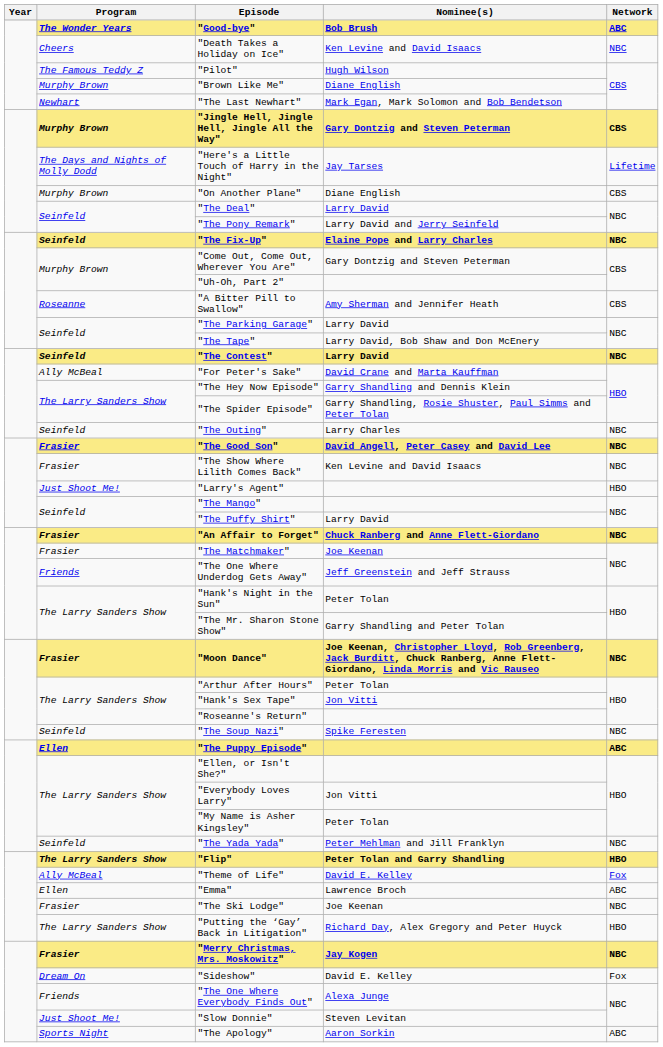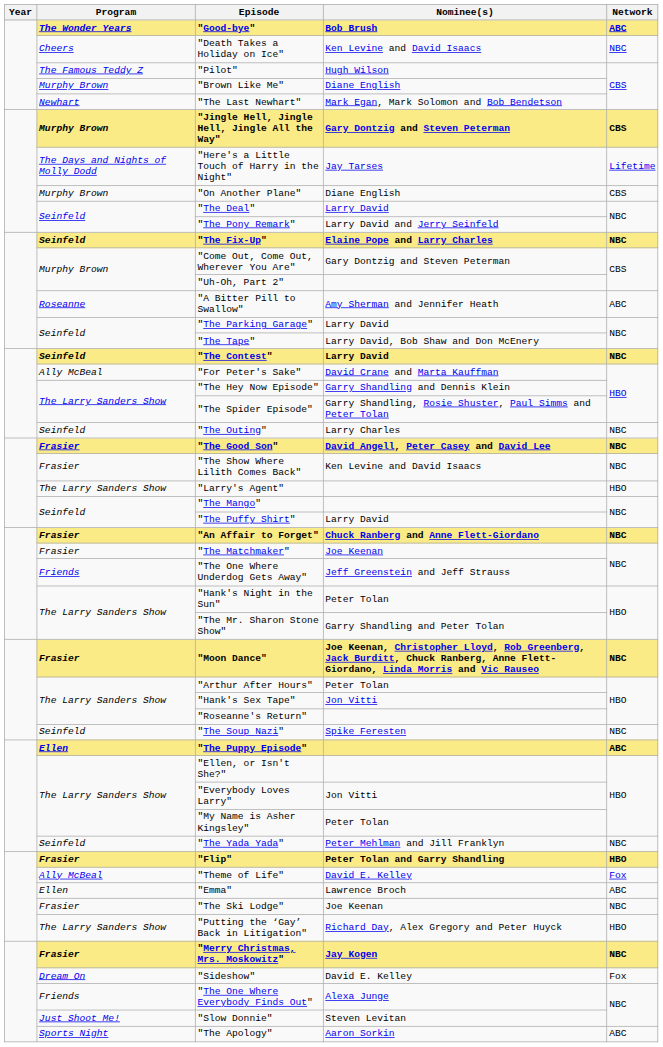 <table class="wikitable" style="width:100%">
 <tr bgcolor="#bebebe">
 <th width="5%">Year</th>
 <th width="25%">Program</th>
 <th width="20%">Episode</th>
 <th width="45%">Nominee(s)</th>
 <th width="5%">Network</th>
 </tr>
 <tr>
 <td rowspan=5></td>
 <td style="background:#FAEB86;"><strong><em><a href='#'>The Wonder Years</a></em></strong></td>
 <td style="background:#FAEB86;"><strong>"<a href='#'>Good-bye</a>"</strong></td>
 <td style="background:#FAEB86;"><strong><a href='#'>Bob Brush</a></strong></td>
 <td style="background:#FAEB86;"><strong><a href='#'>ABC</a></strong></td>
 </tr>
 <tr>
 <td><em><a href='#'>Cheers</a></em></td>
 <td>"Death Takes a Holiday on Ice"</td>
 <td><a href='#'>Ken Levine</a> and <a href='#'>David Isaacs</a></td>
 <td><a href='#'>NBC</a></td>
 </tr>
 <tr>
 <td><em><a href='#'>The Famous Teddy Z</a></em></td>
 <td>"Pilot"</td>
 <td><a href='#'>Hugh Wilson</a></td>
 <td rowspan=3><a href='#'>CBS</a></td>
 </tr>
 <tr>
 <td><em><a href='#'>Murphy Brown</a></em></td>
 <td>"Brown Like Me"</td>
 <td><a href='#'>Diane English</a></td>
 </tr>
 <tr>
 <td><em><a href='#'>Newhart</a></em></td>
 <td>"The Last Newhart"</td>
 <td><a href='#'>Mark Egan</a>, Mark Solomon and <a href='#'>Bob Bendetson</a></td>
 </tr>
 <tr>
 <td rowspan=5></td>
 <td style="background:#FAEB86;"><strong><em>Murphy Brown</em></strong></td>
 <td style="background:#FAEB86;"><strong>"Jingle Hell, Jingle Hell, Jingle All the Way"</strong></td>
 <td style="background:#FAEB86;"><strong><a href='#'>Gary Dontzig</a> and <a href='#'>Steven Peterman</a></strong></td>
 <td style="background:#FAEB86;"><strong>CBS</strong></td>
 </tr>
 <tr>
 <td><em><a href='#'>The Days and Nights of Molly Dodd</a></em></td>
 <td>"Here's a Little Touch of Harry in the Night"</td>
 <td><a href='#'>Jay Tarses</a></td>
 <td><a href='#'>Lifetime</a></td>
 </tr>
 <tr>
 <td><em>Murphy Brown</em></td>
 <td>"On Another Plane"</td>
 <td>Diane English</td>
 <td>CBS</td>
 </tr>
 <tr>
 <td rowspan=2><em><a href='#'>Seinfeld</a></em></td>
 <td>"<a href='#'>The Deal</a>"</td>
 <td><a href='#'>Larry David</a></td>
 <td rowspan=2>NBC</td>
 </tr>
 <tr>
 <td>"<a href='#'>The Pony Remark</a>"</td>
 <td>Larry David and <a href='#'>Jerry Seinfeld</a></td>
 </tr>
 <tr>
 <td rowspan=6></td>
 <td style="background:#FAEB86;"><strong><em>Seinfeld</em></strong></td>
 <td style="background:#FAEB86;"><strong>"<a href='#'>The Fix-Up</a>"</strong></td>
 <td style="background:#FAEB86;"><strong><a href='#'>Elaine Pope</a> and <a href='#'>Larry Charles</a></strong></td>
 <td style="background:#FAEB86;"><strong>NBC</strong></td>
 </tr>
 <tr>
 <td rowspan=2><em>Murphy Brown</em></td>
 <td>"Come Out, Come Out, Wherever You Are"</td>
 <td>Gary Dontzig and Steven Peterman</td>
 <td rowspan=2>CBS</td>
 </tr>
 <tr>
 <td>"Uh-Oh, Part 2"</td>
 <td></td>
 </tr>
 <tr>
 <td><em><a href='#'>Roseanne</a></em></td>
 <td>"A Bitter Pill to Swallow"</td>
 <td><a href='#'>Amy Sherman</a> and Jennifer Heath</td>
-<td>CBS</td>
+<td>ABC</td>
 </tr>
 <tr>
 <td rowspan=2><em>Seinfeld</em></td>
 <td>"<a href='#'>The Parking Garage</a>"</td>
 <td>Larry David</td>
 <td rowspan=2>NBC</td>
 </tr>
 <tr>
 <td>"<a href='#'>The Tape</a>"</td>
 <td>Larry David, Bob Shaw and Don McEnery</td>
 </tr>
 <tr>
 <td rowspan=5></td>
 <td style="background:#FAEB86;"><strong><em>Seinfeld</em></strong></td>
 <td style="background:#FAEB86;"><strong>"<a href='#'>The Contest</a>"</strong></td>
 <td style="background:#FAEB86;"><strong>Larry David</strong></td>
 <td style="background:#FAEB86;"><strong>NBC</strong></td>
 </tr>
 <tr>
 <td><em>Ally McBeal</em></td>
 <td>"For Peter's Sake"</td>
 <td><a href='#'>David Crane</a> and <a href='#'>Marta Kauffman</a></td>
 <td rowspan=3><a href='#'>HBO</a></td>
 </tr>
 <tr>
 <td rowspan=2><em><a href='#'>The Larry Sanders Show</a></em></td>
 <td>"The Hey Now Episode"</td>
 <td><a href='#'>Garry Shandling</a> and Dennis Klein</td>
 </tr>
 <tr>
 <td>"The Spider Episode"</td>
 <td>Garry Shandling, <a href='#'>Rosie Shuster</a>, <a href='#'>Paul Simms</a> and <a href='#'>Peter Tolan</a></td>
 </tr>
 <tr>
 <td><em>Seinfeld</em></td>
 <td>"<a href='#'>The Outing</a>"</td>
 <td>Larry Charles</td>
 <td>NBC</td>
 </tr>
 <tr>
 <td rowspan=5></td>
 <td style="background:#FAEB86;"><strong><em><a href='#'>Frasier</a></em></strong></td>
 <td style="background:#FAEB86;"><strong>"<a href='#'>The Good Son</a>"</strong></td>
 <td style="background:#FAEB86;"><strong><a href='#'>David Angell</a>, <a href='#'>Peter Casey</a> and <a href='#'>David Lee</a></strong></td>
 <td style="background:#FAEB86;"><strong>NBC</strong></td>
 </tr>
 <tr>
 <td><em>Frasier</em></td>
 <td>"The Show Where Lilith Comes Back"</td>
 <td>Ken Levine and David Isaacs</td>
 <td>NBC</td>
 </tr>
 <tr>
-<td><em><a href='#'>Just Shoot Me!</a></em></td>
+<td><em>The Larry Sanders Show</em></td>
 <td>"Larry's Agent"</td>
 <td></td>
 <td>HBO</td>
 </tr>
 <tr>
 <td rowspan=2><em>Seinfeld</em></td>
 <td>"<a href='#'>The Mango</a>"</td>
 <td></td>
 <td rowspan=2>NBC</td>
 </tr>
 <tr>
 <td>"<a href='#'>The Puffy Shirt</a>"</td>
 <td>Larry David</td>
 </tr>
 <tr>
 <td rowspan=5></td>
 <td style="background:#FAEB86;"><strong><em>Frasier</em></strong></td>
 <td style="background:#FAEB86;"><strong>"An Affair to Forget"</strong></td>
 <td style="background:#FAEB86;"><strong><a href='#'>Chuck Ranberg</a> and <a href='#'>Anne Flett-Giordano</a></strong></td>
 <td style="background:#FAEB86;"><strong>NBC</strong></td>
 </tr>
 <tr>
 <td><em>Frasier</em></td>
 <td>"<a href='#'>The Matchmaker</a>"</td>
 <td><a href='#'>Joe Keenan</a></td>
 <td rowspan=2>NBC</td>
 </tr>
 <tr>
 <td><em><a href='#'>Friends</a></em></td>
 <td>"The One Where Underdog Gets Away"</td>
 <td><a href='#'>Jeff Greenstein</a> and Jeff Strauss</td>
 </tr>
 <tr>
 <td rowspan=2><em>The Larry Sanders Show</em></td>
 <td>"Hank's Night in the Sun"</td>
 <td>Peter Tolan</td>
 <td rowspan=2>HBO</td>
 </tr>
 <tr>
 <td>"The Mr. Sharon Stone Show"</td>
 <td>Garry Shandling and Peter Tolan</td>
 </tr>
 <tr>
 <td rowspan=5></td>
 <td style="background:#FAEB86;"><strong><em>Frasier</em></strong></td>
 <td style="background:#FAEB86;"><strong>"Moon Dance"</strong></td>
 <td style="background:#FAEB86;"><strong>Joe Keenan, <a href='#'>Christopher Lloyd</a>, <a href='#'>Rob Greenberg</a>, <a href='#'>Jack Burditt</a>, Chuck Ranberg, Anne Flett-Giordano, <a href='#'>Linda Morris</a> and <a href='#'>Vic Rauseo</a></strong></td>
 <td style="background:#FAEB86;"><strong>NBC</strong></td>
 </tr>
 <tr>
 <td rowspan=3><em>The Larry Sanders Show</em></td>
 <td>"Arthur After Hours"</td>
 <td>Peter Tolan</td>
 <td rowspan=3>HBO</td>
 </tr>
 <tr>
 <td>"Hank's Sex Tape"</td>
 <td><a href='#'>Jon Vitti</a></td>
 </tr>
 <tr>
 <td>"Roseanne's Return"</td>
 <td></td>
 </tr>
 <tr>
 <td><em>Seinfeld</em></td>
 <td>"<a href='#'>The Soup Nazi</a>"</td>
 <td><a href='#'>Spike Feresten</a></td>
 <td>NBC</td>
 </tr>
 <tr>
 <td rowspan=5></td>
 <td style="background:#FAEB86;"><strong><em><a href='#'>Ellen</a></em></strong></td>
 <td style="background:#FAEB86;"><strong>"<a href='#'>The Puppy Episode</a>"</strong></td>
 <td style="background:#FAEB86;"><strong></strong></td>
 <td style="background:#FAEB86;"><strong>ABC</strong></td>
 </tr>
 <tr>
 <td rowspan=3><em>The Larry Sanders Show</em></td>
 <td>"Ellen, or Isn't She?"</td>
 <td></td>
 <td rowspan=3>HBO</td>
 </tr>
 <tr>
 <td>"Everybody Loves Larry"</td>
 <td>Jon Vitti</td>
 </tr>
 <tr>
 <td>"My Name is Asher Kingsley"</td>
 <td>Peter Tolan</td>
 </tr>
 <tr>
 <td><em>Seinfeld</em></td>
 <td>"<a href='#'>The Yada Yada</a>"</td>
 <td><a href='#'>Peter Mehlman</a> and Jill Franklyn</td>
 <td>NBC</td>
 </tr>
 <tr>
 <td rowspan=5></td>
-<td style="background:#FAEB86;"><strong><em>The Larry Sanders Show</em></strong></td>
+<td style="background:#FAEB86;"><strong><em>Frasier</em></strong></td>
 <td style="background:#FAEB86;"><strong>"Flip"</strong></td>
 <td style="background:#FAEB86;"><strong>Peter Tolan and Garry Shandling</strong></td>
 <td style="background:#FAEB86;"><strong>HBO</strong></td>
 </tr>
 <tr>
 <td><em><a href='#'>Ally McBeal</a></em></td>
 <td>"Theme of Life"</td>
 <td><a href='#'>David E. Kelley</a></td>
 <td><a href='#'>Fox</a></td>
 </tr>
 <tr>
 <td><em>Ellen</em></td>
 <td>"Emma"</td>
 <td>Lawrence Broch</td>
 <td>ABC</td>
 </tr>
 <tr>
 <td><em>Frasier</em></td>
 <td>"The Ski Lodge"</td>
 <td>Joe Keenan</td>
 <td>NBC</td>
 </tr>
 <tr>
 <td><em>The Larry Sanders Show</em></td>
 <td>"Putting the ‘Gay’ Back in Litigation"</td>
 <td><a href='#'>Richard Day</a>, Alex Gregory and Peter Huyck</td>
 <td>HBO</td>
 </tr>
 <tr>
 <td rowspan=5></td>
 <td style="background:#FAEB86;"><strong><em>Frasier</em></strong></td>
 <td style="background:#FAEB86;"><strong>"<a href='#'>Merry Christmas, Mrs. Moskowitz</a>"</strong></td>
 <td style="background:#FAEB86;"><strong><a href='#'>Jay Kogen</a></strong></td>
 <td style="background:#FAEB86;"><strong>NBC</strong></td>
 </tr>
 <tr>
 <td><em><a href='#'>Dream On</a></em></td>
 <td>"Sideshow"</td>
 <td>David E. Kelley</td>
 <td>Fox</td>
 </tr>
 <tr>
 <td><em>Friends</em></td>
 <td>"<a href='#'>The One Where Everybody Finds Out</a>"</td>
 <td><a href='#'>Alexa Junge</a></td>
 <td rowspan=2>NBC</td>
 </tr>
 <tr>
 <td><em><a href='#'>Just Shoot Me!</a></em></td>
 <td>"Slow Donnie"</td>
 <td>Steven Levitan</td>
 </tr>
 <tr>
 <td><em><a href='#'>Sports Night</a></em></td>
 <td>"The Apology"</td>
 <td><a href='#'>Aaron Sorkin</a></td>
 <td>ABC</td>
 </tr>
 </table>
